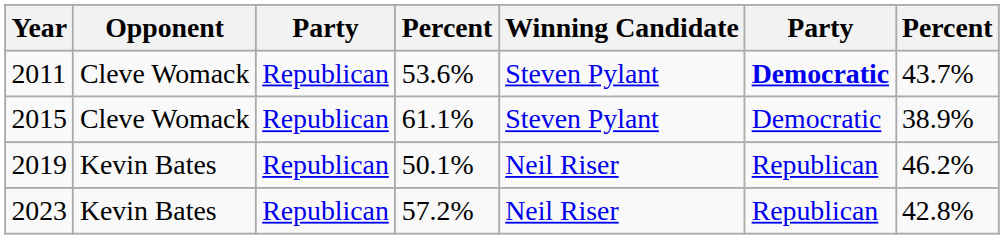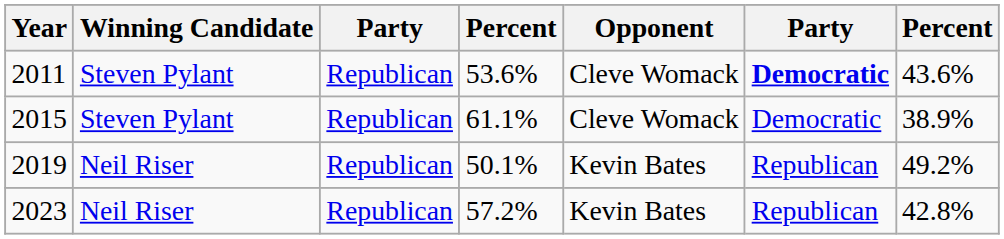 <table class="wikitable" style="margin:0.5em auto; font-size:95%;">
 <tr>
 <th>Year</th>
-<th>Opponent</th>
+<th>Winning Candidate</th>
 <th>Party</th>
 <th>Percent</th>
-<th>Winning Candidate</th>
+<th>Opponent</th>
 <th>Party</th>
 <th>Percent</th>
 </tr>
 <tr>
 <td>2011</td>
-<td>Cleve Womack</td>
+<td><a href='#'>Steven Pylant</a></td>
 <td><a href='#'>Republican</a></td>
 <td>53.6%</td>
-<td><a href='#'>Steven Pylant</a></td>
+<td>Cleve Womack</td>
 <td><strong><a href='#'>Democratic</a></strong></td>
-<td>43.7%</td>
+<td>43.6%</td>
 </tr>
 <tr>
 <td>2015</td>
-<td>Cleve Womack</td>
+<td><a href='#'>Steven Pylant</a></td>
 <td><a href='#'>Republican</a></td>
 <td>61.1%</td>
-<td><a href='#'>Steven Pylant</a></td>
+<td>Cleve Womack</td>
 <td><a href='#'>Democratic</a></td>
 <td>38.9%</td>
 </tr>
 <tr>
 <td>2019</td>
+<td><a href='#'>Neil Riser</a></td>
+<td><a href='#'>Republican</a></td>
+<td>50.1%</td>
 <td>Kevin Bates</td>
 <td><a href='#'>Republican</a></td>
-<td>50.1%</td>
-<td><a href='#'>Neil Riser</a></td>
-<td><a href='#'>Republican</a></td>
-<td>46.2%</td>
+<td>49.2%</td>
 </tr>
 <tr>
 <td>2023</td>
-<td>Kevin Bates</td>
+<td><a href='#'>Neil Riser</a></td>
 <td><a href='#'>Republican</a></td>
 <td>57.2%</td>
-<td><a href='#'>Neil Riser</a></td>
+<td>Kevin Bates</td>
 <td><a href='#'>Republican</a></td>
 <td>42.8%</td>
 </tr>
 </table>
